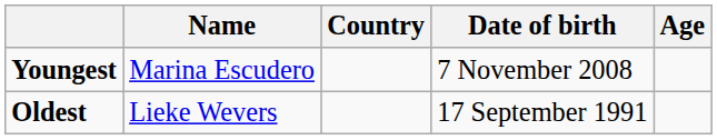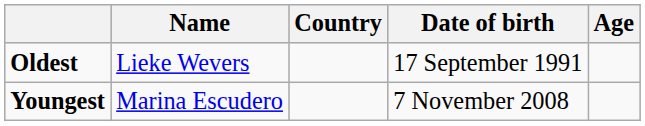 <table class="wikitable">
 <tr>
 <th></th>
 <th><strong>Name</strong></th>
 <th><strong>Country</strong></th>
 <th><strong>Date of birth</strong></th>
 <th><strong>Age</strong></th>
 </tr>
 <tr>
+<td><strong>Oldest</strong></td>
+<td><a href='#'>Lieke Wevers</a></td>
+<td></td>
+<td>17 September 1991</td>
+<td></td>
+</tr>
+<tr>
 <td><strong>Youngest</strong></td>
 <td><a href='#'>Marina Escudero</a></td>
 <td></td>
 <td>7 November 2008</td>
 <td></td>
 </tr>
-<tr>
-<td><strong>Oldest</strong></td>
-<td><a href='#'>Lieke Wevers</a></td>
-<td></td>
-<td>17 September 1991</td>
-<td></td>
-</tr>
 </table>
